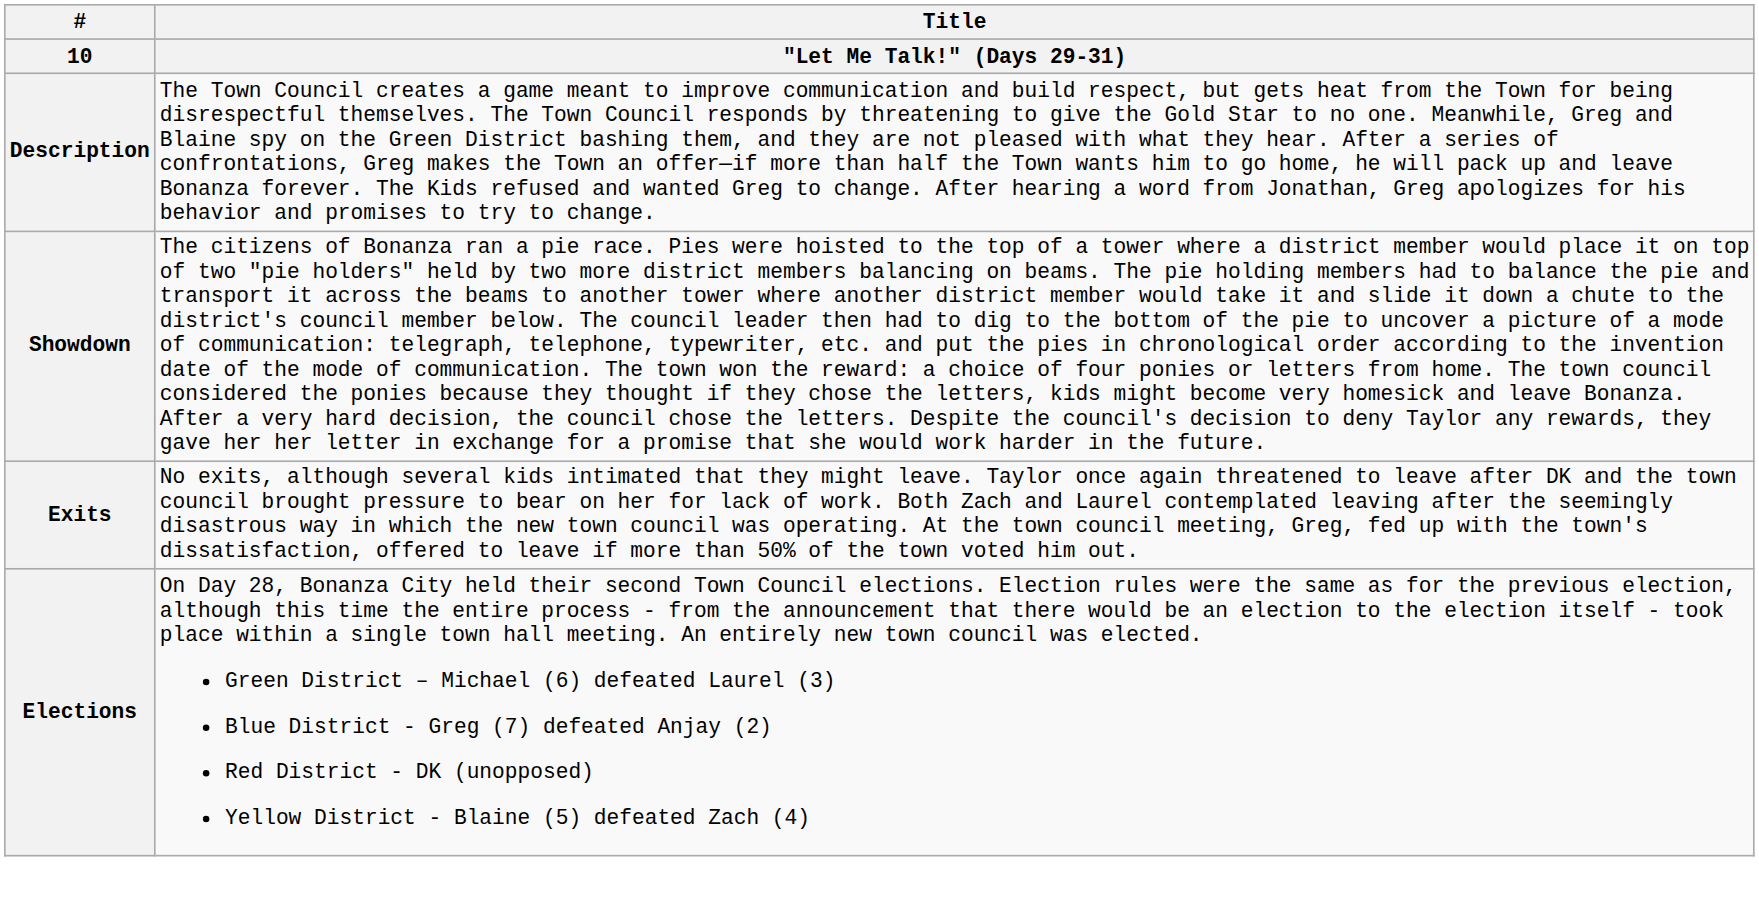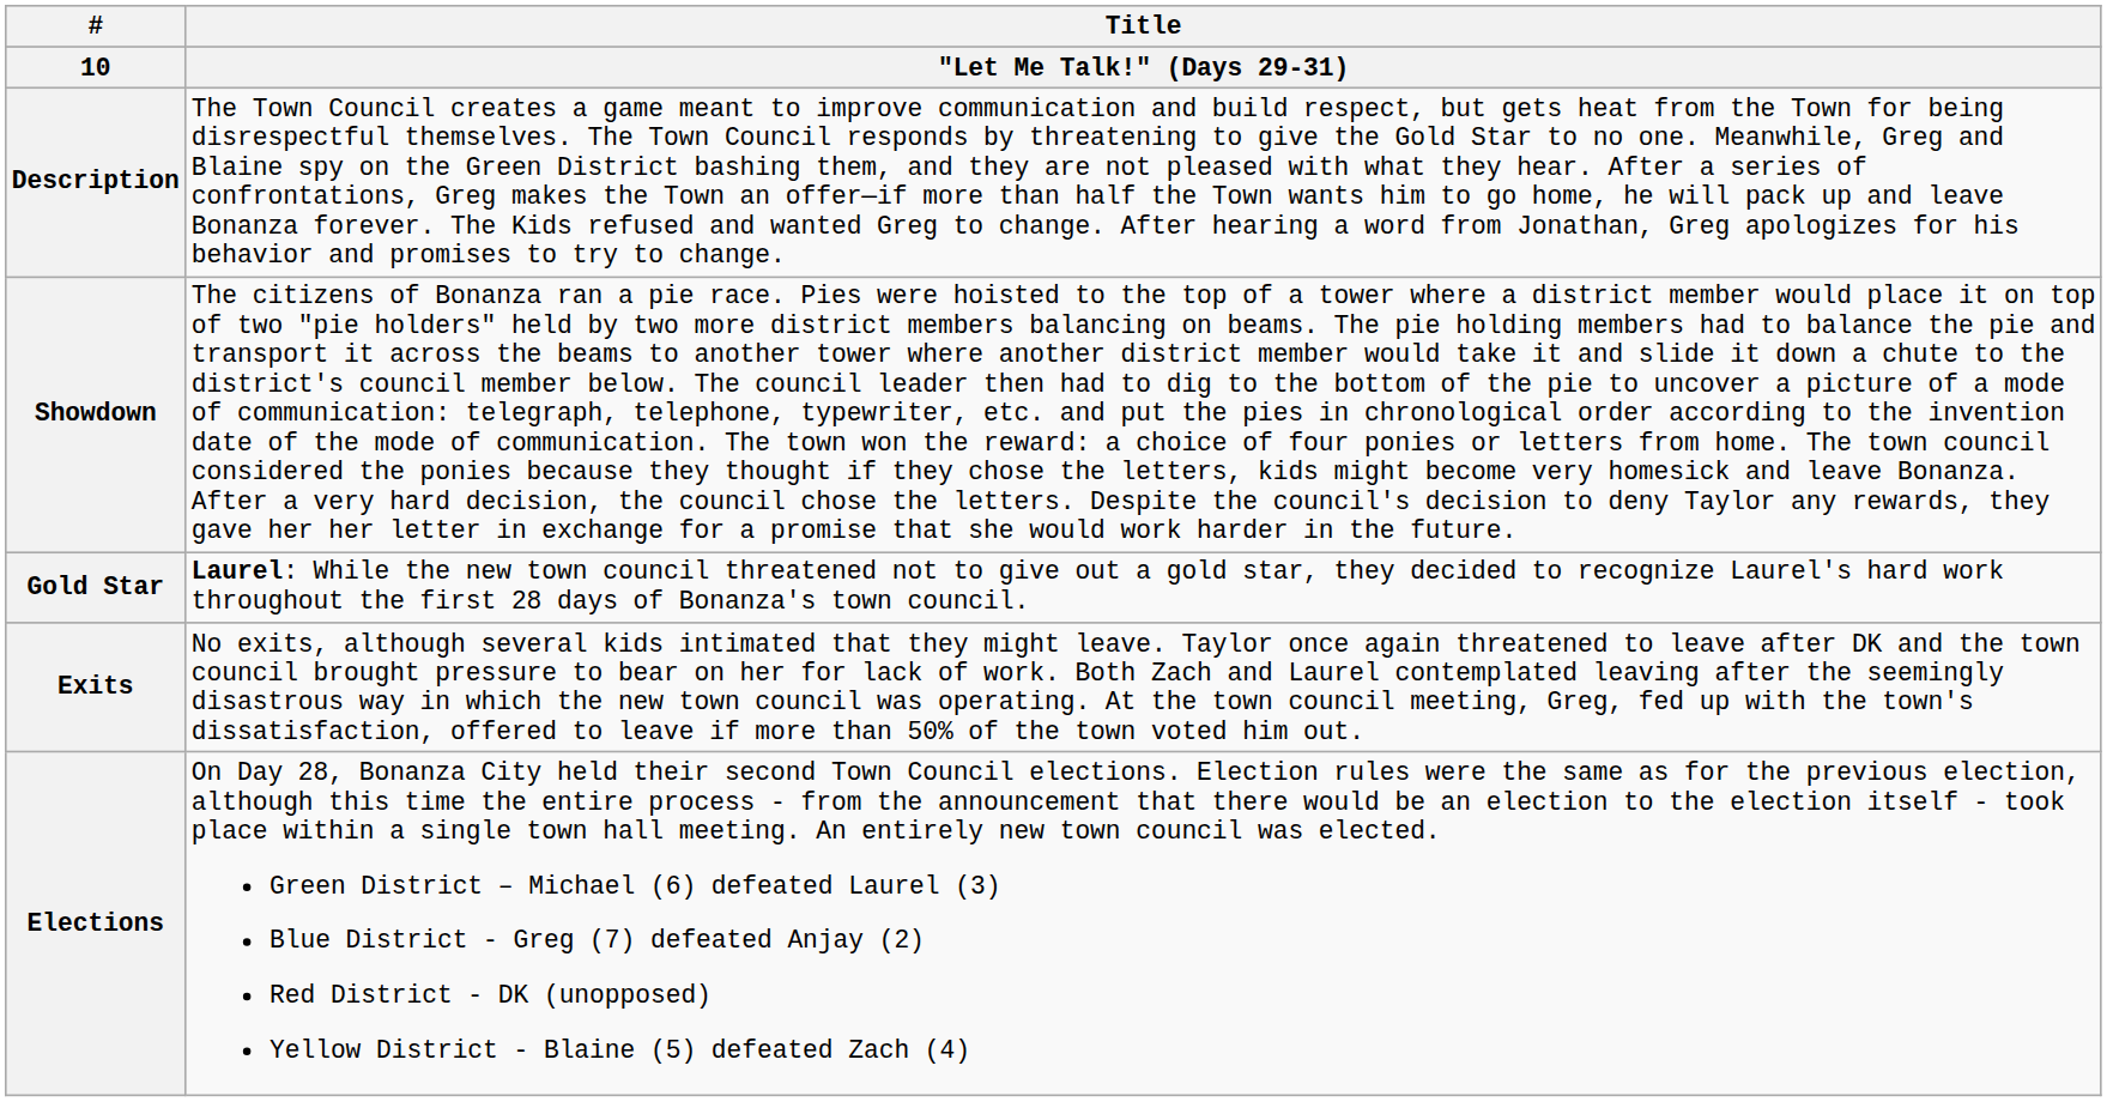 <table class="wikitable" width="85%">
 <tr>
 <th>#</th>
 <th>Title</th>
 </tr>
 <tr>
 <th>10</th>
 <th>"Let Me Talk!" (Days 29-31)</th>
 </tr>
 <tr>
 <th>Description</th>
 <td>The Town Council creates a game meant to improve communication and build respect, but gets heat from the Town for being disrespectful themselves. The Town Council responds by threatening to give the Gold Star to no one. Meanwhile, Greg and Blaine spy on the Green District bashing them, and they are not pleased with what they hear. After a series of confrontations, Greg makes the Town an offer—if more than half the Town wants him to go home, he will pack up and leave Bonanza forever. The Kids refused and wanted Greg to change. After hearing a word from Jonathan, Greg apologizes for his behavior and promises to try to change.</td>
 </tr>
 <tr>
 <th>Showdown</th>
 <td>The citizens of Bonanza ran a pie race.  Pies were hoisted to the top of a tower where a district member would place it on top of two "pie holders" held by two more district members balancing on beams.  The pie holding members had to balance the pie and transport it across the beams to another tower where another district member would take it and slide it down a chute to the district's council member below.  The council leader then had to dig to the bottom of the pie to uncover a picture of a mode of communication: telegraph, telephone, typewriter, etc. and put the pies in chronological order according to the invention date of the mode of communication.  The town won the reward: a choice of four ponies or letters from home. The town council considered the ponies because they thought if they chose the letters, kids might become very homesick and leave Bonanza. After a very hard decision, the council chose the letters.  Despite the council's decision to deny Taylor any rewards, they gave her her letter in exchange for a promise that she would work harder in the future.</td>
 </tr>
 <tr>
+<th>Gold Star</th>
+<td><strong>Laurel</strong>: While the new town council threatened not to give out a gold star, they decided to recognize Laurel's hard work throughout the first 28 days of Bonanza's town council.</td>
+</tr>
+<tr>
 <th>Exits</th>
 <td>No exits, although several kids intimated that they might leave.  Taylor once again threatened to leave after DK and the town council brought pressure to bear on her for lack of work.  Both Zach and Laurel contemplated leaving after the seemingly disastrous way in which the new town council was operating.  At the town council meeting, Greg, fed up with the town's dissatisfaction, offered to leave if more than 50% of the town voted him out.</td>
 </tr>
 <tr>
 <th>Elections</th>
 <td>On Day 28, Bonanza City held their second Town Council elections. Election rules were the same as for the previous election, although this time the entire process - from the announcement that there would be an election to the election itself - took place within a single town hall meeting.  An entirely new town council was elected.<br><ul><li>Green District – Michael (6) defeated Laurel (3)</li></ul><ul><li>Blue District - Greg (7) defeated Anjay (2)</li></ul><ul><li>Red District - DK (unopposed)</li></ul><ul><li>Yellow District - Blaine (5) defeated Zach (4)</li></ul></td>
 </tr>
 </table>
